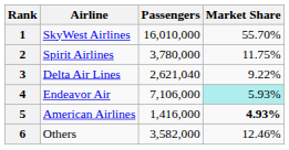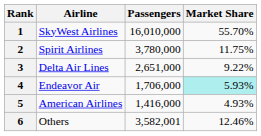 <table class="wikitable" style="text-align:right;">
 <tr>
 <th scope="col">Rank</th>
 <th scope="col">Airline</th>
 <th scope="col">Passengers</th>
 <th scope="col">Market Share</th>
 </tr>
 <tr>
 <th scope="row">1</th>
 <td style="text-align:left;"><a href='#'>SkyWest Airlines</a></td>
 <td>16,010,000</td>
 <td>55.70%</td>
 </tr>
 <tr>
 <th scope="row">2</th>
 <td style="text-align:left;"><a href='#'>Spirit Airlines</a></td>
 <td>3,780,000</td>
 <td>11.75%</td>
 </tr>
 <tr>
 <th scope="row">3</th>
 <td style="text-align:left;"><a href='#'>Delta Air Lines</a></td>
-<td>2,621,040</td>
+<td>2,651,000</td>
 <td>9.22%</td>
 </tr>
 <tr>
 <th scope="row">4</th>
 <td style="text-align:left;"><a href='#'>Endeavor Air</a></td>
-<td>7,106,000</td>
+<td>1,706,000</td>
 <td style="background: paleturquoise;">5.93%</td>
 </tr>
 <tr>
 <th scope="row">5</th>
 <td style="text-align:left;"><a href='#'>American Airlines</a></td>
 <td>1,416,000</td>
-<td><strong>4.93%</strong></td>
+<td>4.93%</td>
 </tr>
 <tr>
 <th scope="row">6</th>
 <td style="text-align:left;">Others</td>
-<td>3,582,000</td>
+<td>3,582,001</td>
 <td>12.46%</td>
 </tr>
 </table>
